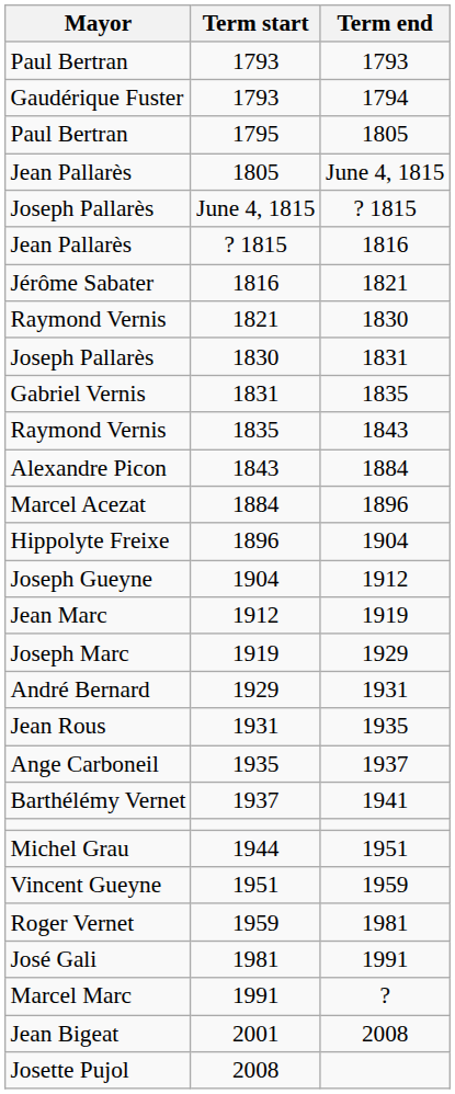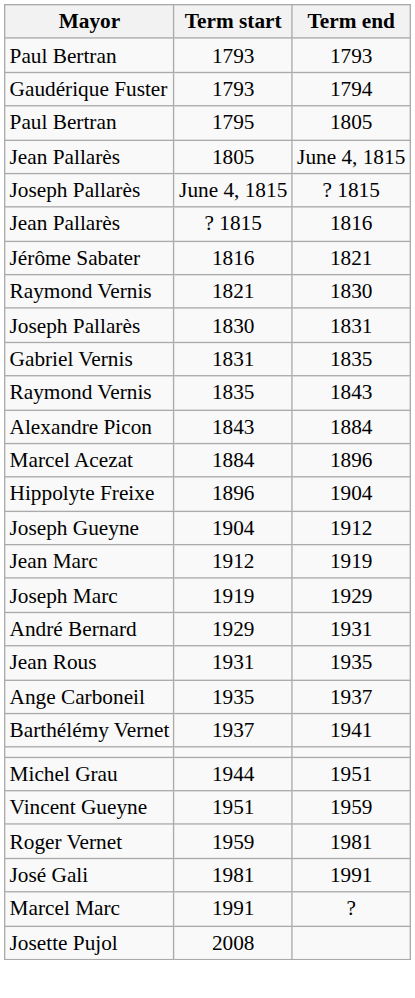 <table class="wikitable">
 <tr>
 <th>Mayor </th>
 <th>Term start</th>
 <th>Term end</th>
 </tr>
 <tr>
 <td>Paul Bertran</td>
 <td align=center>1793</td>
 <td align=center>1793</td>
 </tr>
 <tr>
 <td>Gaudérique Fuster</td>
 <td align=center>1793</td>
 <td align=center>1794</td>
 </tr>
 <tr>
 <td>Paul Bertran</td>
 <td align=center>1795</td>
 <td align=center>1805</td>
 </tr>
 <tr>
 <td>Jean Pallarès</td>
 <td align=center>1805</td>
 <td align=center>June 4, 1815</td>
 </tr>
 <tr>
 <td>Joseph Pallarès</td>
 <td align=center>June 4, 1815</td>
 <td align=center>? 1815</td>
 </tr>
 <tr>
 <td>Jean Pallarès</td>
 <td align=center>? 1815</td>
 <td align=center>1816</td>
 </tr>
 <tr>
 <td>Jérôme Sabater</td>
 <td align=center>1816</td>
 <td align=center>1821</td>
 </tr>
 <tr>
 <td>Raymond Vernis</td>
 <td align=center>1821</td>
 <td align=center>1830</td>
 </tr>
 <tr>
 <td>Joseph Pallarès</td>
 <td align=center>1830</td>
 <td align=center>1831</td>
 </tr>
 <tr>
 <td>Gabriel Vernis</td>
 <td align=center>1831</td>
 <td align=center>1835</td>
 </tr>
 <tr>
 <td>Raymond Vernis</td>
 <td align=center>1835</td>
 <td align=center>1843</td>
 </tr>
 <tr>
 <td>Alexandre Picon</td>
 <td align=center>1843</td>
 <td align=center>1884</td>
 </tr>
 <tr>
 <td>Marcel Acezat</td>
 <td align=center>1884</td>
 <td align=center>1896</td>
 </tr>
 <tr>
 <td>Hippolyte Freixe</td>
 <td align=center>1896</td>
 <td align=center>1904</td>
 </tr>
 <tr>
 <td>Joseph Gueyne</td>
 <td align=center>1904</td>
 <td align=center>1912</td>
 </tr>
 <tr>
 <td>Jean Marc</td>
 <td align=center>1912</td>
 <td align=center>1919</td>
 </tr>
 <tr>
 <td>Joseph Marc</td>
 <td align=center>1919</td>
 <td align=center>1929</td>
 </tr>
 <tr>
 <td>André Bernard</td>
 <td align=center>1929</td>
 <td align=center>1931</td>
 </tr>
 <tr>
 <td>Jean Rous</td>
 <td align=center>1931</td>
 <td align=center>1935</td>
 </tr>
 <tr>
 <td>Ange Carboneil</td>
 <td align=center>1935</td>
 <td align=center>1937</td>
 </tr>
 <tr>
 <td>Barthélémy Vernet</td>
 <td align=center>1937</td>
 <td align=center>1941</td>
 </tr>
 <tr>
 <td></td>
 <td align=center></td>
 <td align=center></td>
 </tr>
 <tr>
 <td>Michel Grau</td>
 <td align=center>1944</td>
 <td align=center>1951</td>
 </tr>
 <tr>
 <td>Vincent Gueyne</td>
 <td align=center>1951</td>
 <td align=center>1959</td>
 </tr>
 <tr>
 <td>Roger Vernet</td>
 <td align=center>1959</td>
 <td align=center>1981</td>
 </tr>
 <tr>
 <td>José Gali</td>
 <td align=center>1981</td>
 <td align=center>1991</td>
 </tr>
 <tr>
 <td>Marcel Marc</td>
 <td align=center>1991</td>
 <td align=center>?</td>
 </tr>
 <tr>
-<td>Jean Bigeat</td>
-<td align=center>2001</td>
-<td align=center>2008</td>
-</tr>
-<tr>
 <td>Josette Pujol</td>
 <td align=center>2008</td>
 <td align=center></td>
 </tr>
 </table>
